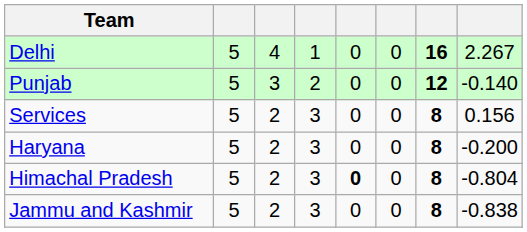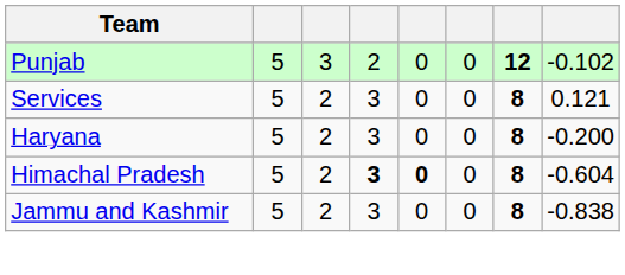 <table class="wikitable" style="text-align:center">
 <tr>
 <th style="width:160px">Team</th>
 <th style="width:25px"></th>
 <th style="width:25px"></th>
 <th style="width:25px"></th>
 <th style="width:25px"></th>
 <th style="width:25px"></th>
 <th style="width:25px"></th>
 <th style="width:25px"></th>
 </tr>
 <tr style="background:#cfc;">
-<td style="text-align:left"><a href='#'>Delhi</a></td>
-<td>5</td>
-<td>4</td>
-<td>1</td>
-<td>0</td>
-<td>0</td>
-<td><strong>16</strong></td>
-<td>2.267</td>
-</tr>
-<tr style="background:#cfc;">
 <td style="text-align:left"><a href='#'>Punjab</a></td>
 <td>5</td>
 <td>3</td>
 <td>2</td>
 <td>0</td>
 <td>0</td>
 <td><strong>12</strong></td>
-<td>-0.140</td>
+<td>-0.102</td>
 </tr>
 <tr>
 <td style="text-align:left"><a href='#'>Services</a></td>
 <td>5</td>
 <td>2</td>
 <td>3</td>
 <td>0</td>
 <td>0</td>
 <td><strong>8</strong></td>
-<td>0.156</td>
+<td>0.121</td>
 </tr>
 <tr>
 <td style="text-align:left"><a href='#'>Haryana</a></td>
 <td>5</td>
 <td>2</td>
 <td>3</td>
 <td>0</td>
 <td>0</td>
 <td><strong>8</strong></td>
 <td>-0.200</td>
 </tr>
 <tr>
 <td style="text-align:left"><a href='#'>Himachal Pradesh</a></td>
 <td>5</td>
 <td>2</td>
-<td>3</td>
+<td><strong>3</strong></td>
 <td><strong>0</strong></td>
 <td>0</td>
 <td><strong>8</strong></td>
-<td>-0.804</td>
+<td>-0.604</td>
 </tr>
 <tr>
 <td style="text-align:left"><a href='#'>Jammu and Kashmir</a></td>
 <td>5</td>
 <td>2</td>
 <td>3</td>
 <td>0</td>
 <td>0</td>
 <td><strong>8</strong></td>
 <td>-0.838</td>
 </tr>
 </table>
